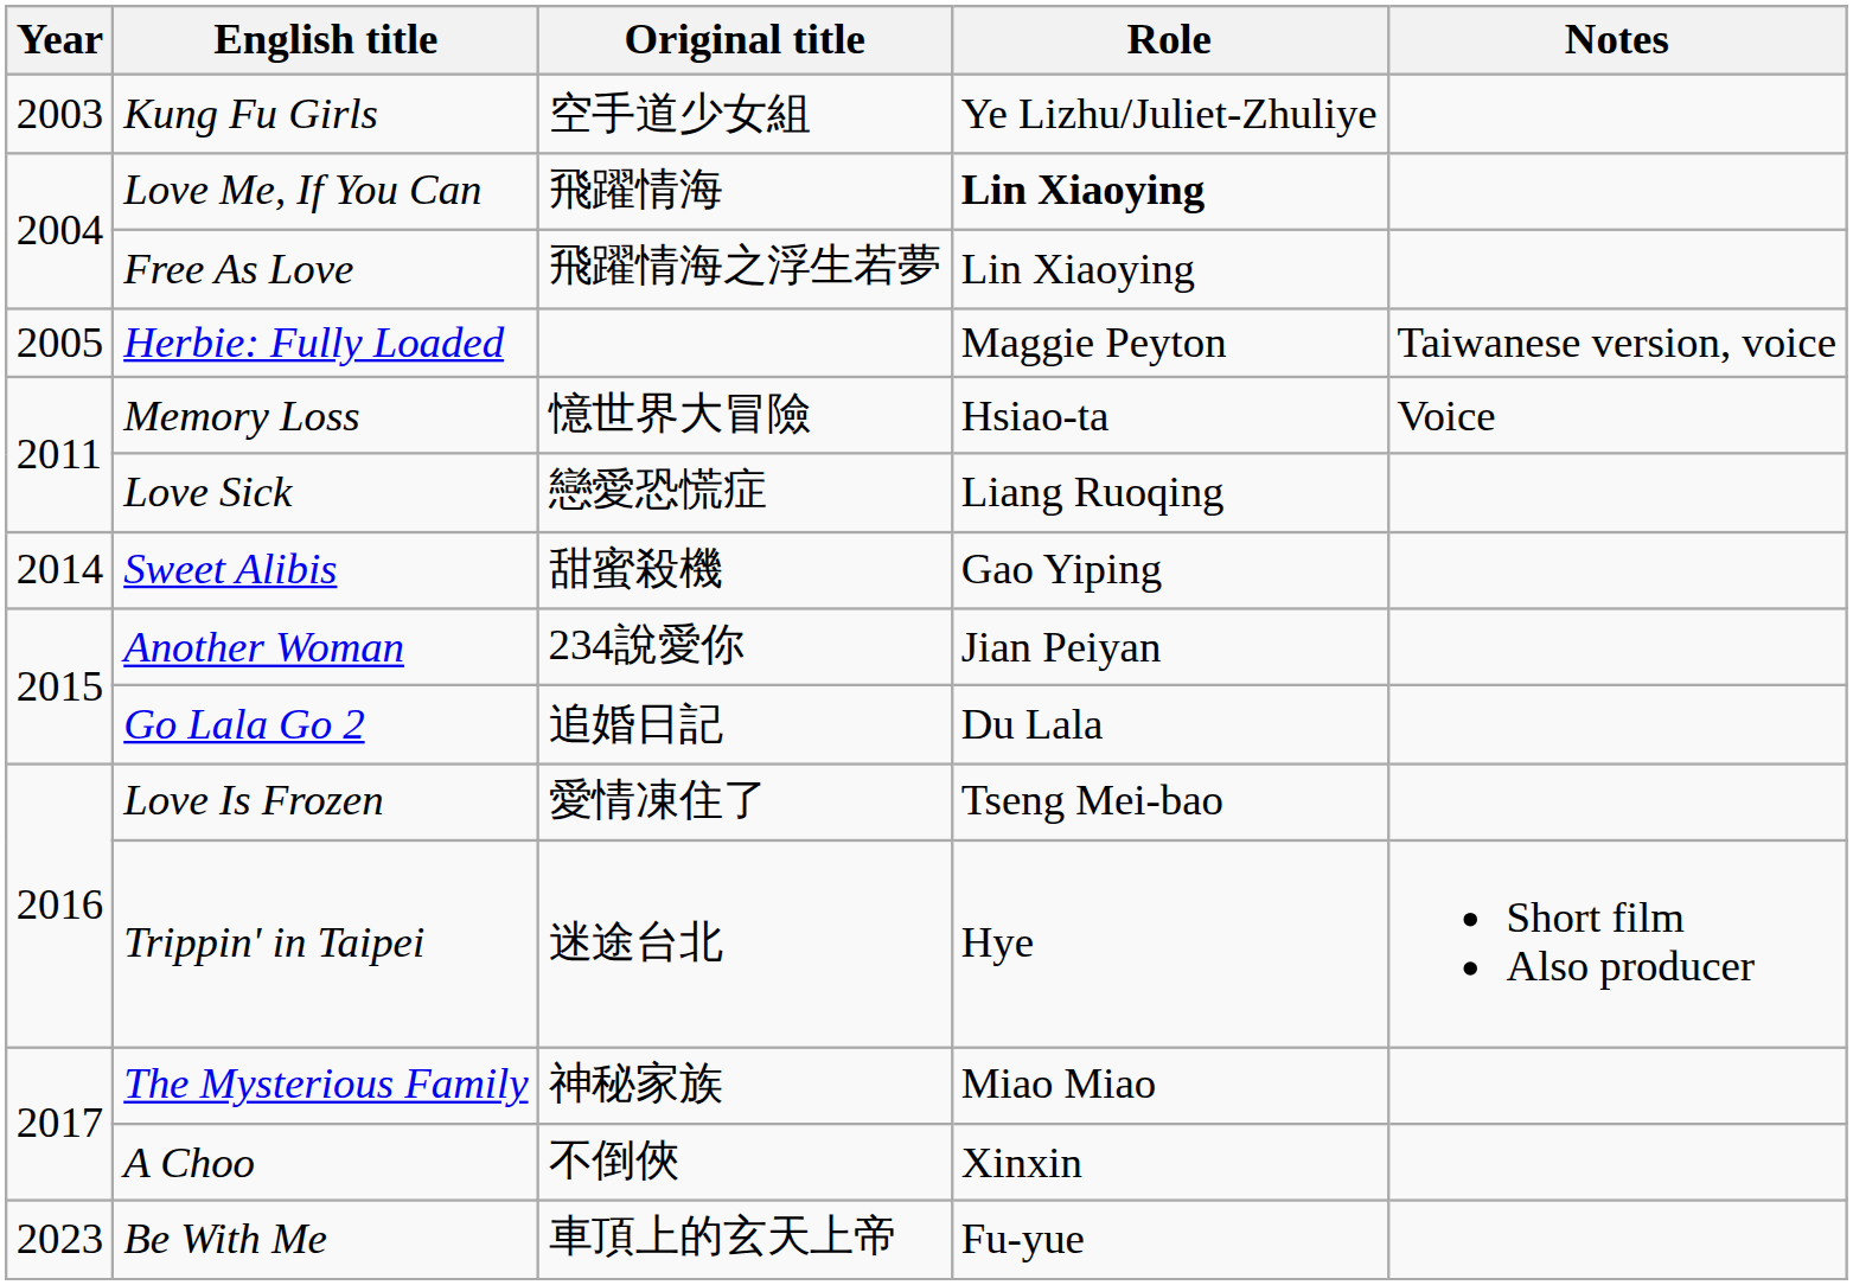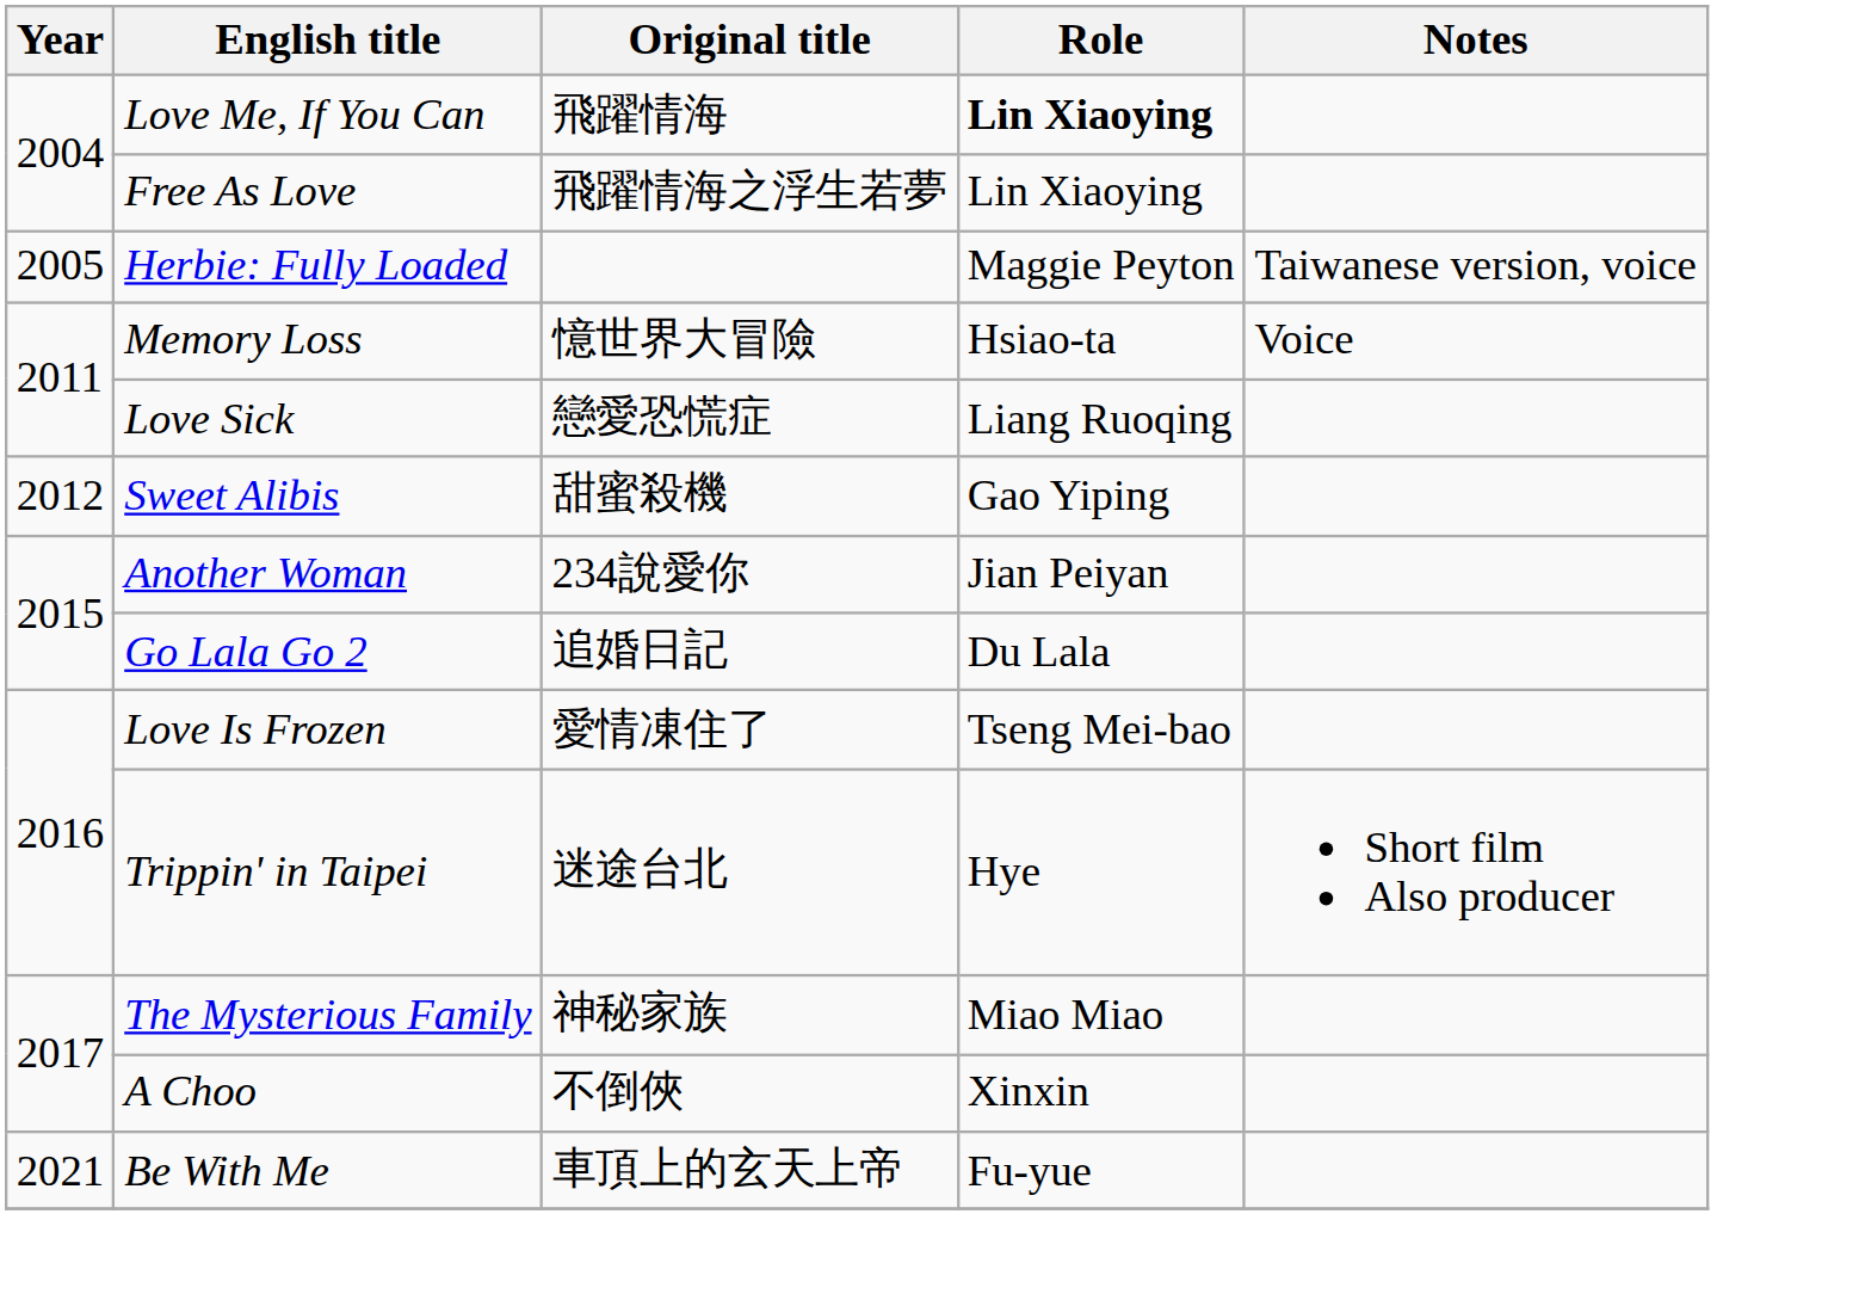 <table class="wikitable sortable">
 <tr>
 <th>Year</th>
 <th>English title</th>
 <th>Original title</th>
 <th>Role</th>
 <th class="unsortable">Notes</th>
-</tr>
-<tr>
-<td>2003</td>
-<td><em>Kung Fu Girls</em></td>
-<td>空手道少女組</td>
-<td>Ye Lizhu/Juliet-Zhuliye</td>
-<td></td>
 </tr>
 <tr>
 <td rowspan=2>2004</td>
 <td><em>Love Me, If You Can</em></td>
 <td>飛躍情海</td>
 <td><strong>Lin Xiaoying</strong></td>
 <td></td>
 </tr>
 <tr>
 <td><em>Free As Love</em></td>
 <td>飛躍情海之浮生若夢</td>
 <td>Lin Xiaoying</td>
 </tr>
 <tr>
 <td>2005</td>
 <td><em><a href='#'>Herbie: Fully Loaded</a></em></td>
 <td></td>
 <td>Maggie Peyton</td>
 <td>Taiwanese version, voice</td>
 </tr>
 <tr>
 <td rowspan=2>2011</td>
 <td><em>Memory Loss</em></td>
 <td>憶世界大冒險</td>
 <td>Hsiao-ta</td>
 <td>Voice</td>
 </tr>
 <tr>
 <td><em>Love Sick</em></td>
 <td>戀愛恐慌症</td>
 <td>Liang Ruoqing</td>
 <td></td>
 </tr>
 <tr>
-<td>2014</td>
+<td>2012</td>
 <td><em><a href='#'>Sweet Alibis</a></em></td>
 <td>甜蜜殺機</td>
 <td>Gao Yiping</td>
 <td></td>
 </tr>
 <tr>
 <td rowspan=2>2015</td>
 <td><em><a href='#'>Another Woman</a></em></td>
 <td>234說愛你</td>
 <td>Jian Peiyan</td>
 <td></td>
 </tr>
 <tr>
 <td><em><a href='#'>Go Lala Go 2</a></em></td>
 <td>追婚日記</td>
 <td>Du Lala</td>
 <td></td>
 </tr>
 <tr>
 <td rowspan=2>2016</td>
 <td><em>Love Is Frozen</em></td>
 <td>愛情凍住了</td>
 <td>Tseng Mei-bao</td>
 <td></td>
 </tr>
 <tr>
 <td><em>Trippin' in Taipei</em></td>
 <td>迷途台北</td>
 <td>Hye</td>
 <td><ul><li>Short film</li><li>Also producer</li></ul></td>
 </tr>
 <tr>
 <td rowspan=2>2017</td>
 <td><em><a href='#'>The Mysterious Family</a></em></td>
 <td>神秘家族</td>
 <td>Miao Miao</td>
 <td></td>
 </tr>
 <tr>
 <td><em>A Choo</em></td>
 <td>不倒俠</td>
 <td>Xinxin</td>
 <td></td>
 </tr>
 <tr>
-<td>2023</td>
+<td>2021</td>
 <td><em>Be With Me</em></td>
 <td>車頂上的玄天上帝</td>
 <td>Fu-yue</td>
 <td></td>
 </tr>
 <tr>
 </tr>
 </table>
